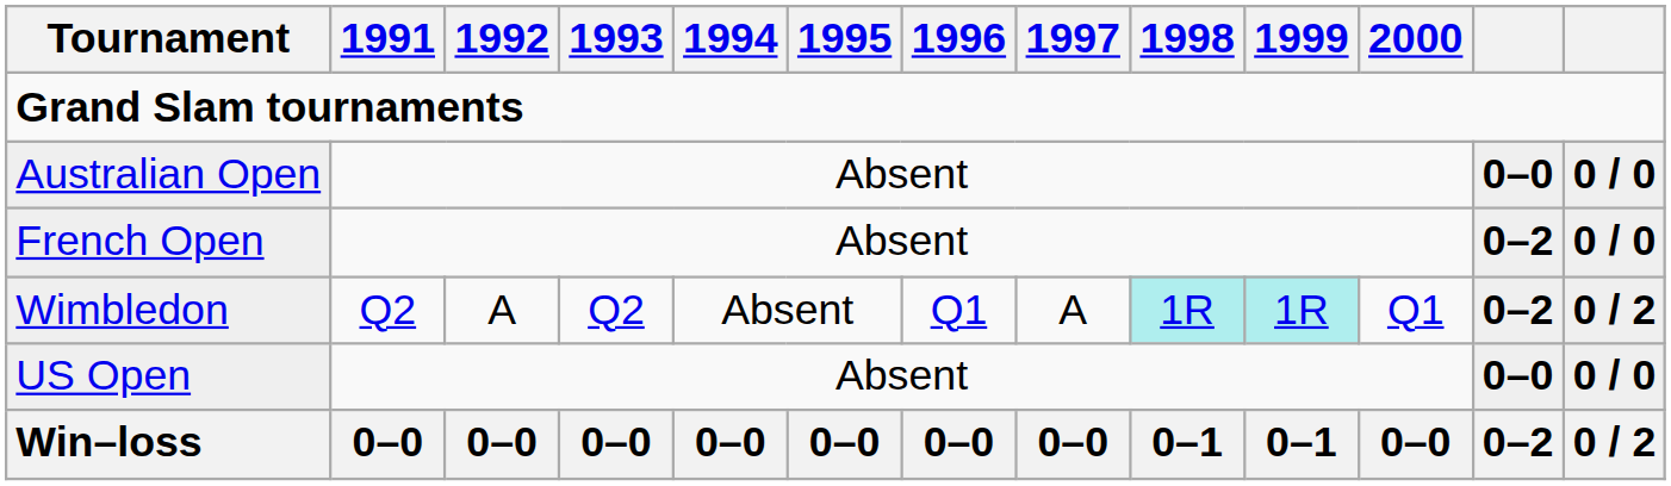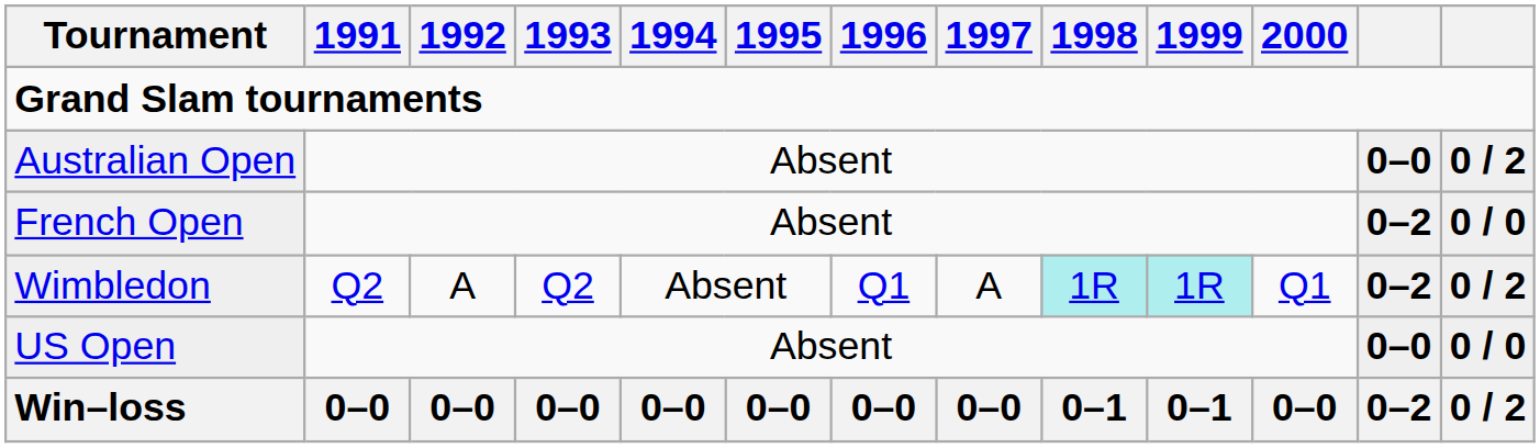 <table class="wikitable">
 <tr style="background:#efefef;">
 <th>Tournament</th>
 <th><a href='#'>1991</a></th>
 <th><a href='#'>1992</a></th>
 <th><a href='#'>1993</a></th>
 <th><a href='#'>1994</a></th>
 <th><a href='#'>1995</a></th>
 <th><a href='#'>1996</a></th>
 <th><a href='#'>1997</a></th>
 <th><a href='#'>1998</a></th>
 <th><a href='#'>1999</a></th>
 <th><a href='#'>2000</a></th>
 <th></th>
 <th></th>
 </tr>
 <tr>
 <td colspan=13 align=left><strong>Grand Slam tournaments</strong></td>
 </tr>
 <tr>
 <td style="background:#EFEFEF;"><a href='#'>Australian Open</a></td>
 <td style=text-align:center; colspan="10">Absent</td>
 <td style="text-align:center; background:#efefef;"><strong>0–0</strong></td>
-<td style="text-align:center; background:#efefef;"><strong>0 / 0</strong></td>
+<td style="text-align:center; background:#efefef;"><strong>0 / 2</strong></td>
 </tr>
 <tr>
 <td style="background:#EFEFEF;"><a href='#'>French Open</a></td>
 <td style=text-align:center; colspan="10">Absent</td>
 <td style="text-align:center; background:#efefef;"><strong>0–2</strong></td>
 <td style="text-align:center; background:#efefef;"><strong>0 / 0</strong></td>
 </tr>
 <tr>
 <td style="background:#EFEFEF;"><a href='#'>Wimbledon</a></td>
 <td style="text-align:center;"><a href='#'>Q2</a></td>
 <td style="text-align:center;">A</td>
 <td style="text-align:center;"><a href='#'>Q2</a></td>
 <td style=text-align:center; colspan="2">Absent</td>
 <td style="text-align:center;"><a href='#'>Q1</a></td>
 <td style="text-align:center;">A</td>
 <td style="text-align:center; background:#afeeee;"><a href='#'>1R</a></td>
 <td style="text-align:center; background:#afeeee;"><a href='#'>1R</a></td>
 <td style="text-align:center;"><a href='#'>Q1</a></td>
 <td style="text-align:center; background:#efefef;"><strong>0–2</strong></td>
 <td style="text-align:center; background:#efefef;"><strong>0 / 2</strong></td>
 </tr>
 <tr>
 <td style="background:#EFEFEF;"><a href='#'>US Open</a></td>
 <td style=text-align:center; colspan="10">Absent</td>
 <td style="text-align:center; background:#efefef;"><strong>0–0</strong></td>
 <td style="text-align:center; background:#efefef;"><strong>0 / 0</strong></td>
 </tr>
 <tr>
 <th style=text-align:left>Win–loss</th>
 <th>0–0</th>
 <th>0–0</th>
 <th>0–0</th>
 <th>0–0</th>
 <th>0–0</th>
 <th>0–0</th>
 <th>0–0</th>
 <th>0–1</th>
 <th>0–1</th>
 <th>0–0</th>
 <th>0–2</th>
 <th>0 / 2</th>
 </tr>
 </table>
